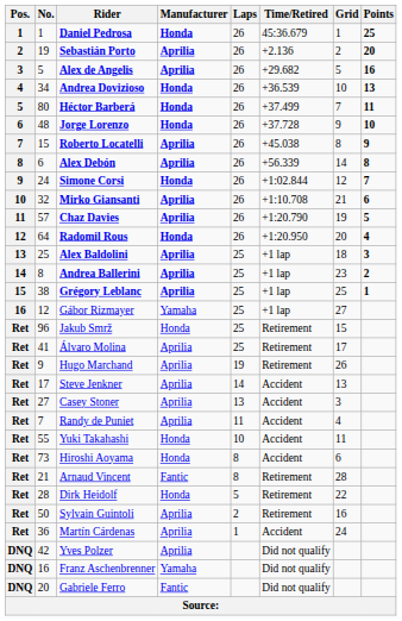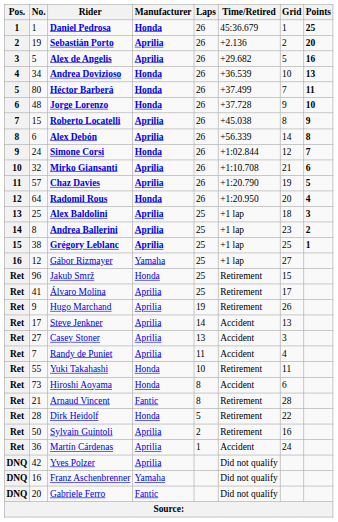 <table class="wikitable" style="font-size: 95%;">
 <tr>
 <th>Pos.</th>
 <th>No.</th>
 <th>Rider</th>
 <th>Manufacturer</th>
 <th>Laps</th>
 <th>Time/Retired</th>
 <th>Grid</th>
 <th>Points</th>
 </tr>
 <tr>
 <th>1</th>
 <td>1</td>
 <td> <strong><a href='#'>Daniel Pedrosa</a></strong></td>
 <td><strong><a href='#'>Honda</a></strong></td>
 <td>26</td>
 <td>45:36.679</td>
 <td>1</td>
 <td><strong>25</strong></td>
 </tr>
 <tr>
 <th>2</th>
 <td>19</td>
 <td> <strong><a href='#'>Sebastián Porto</a></strong></td>
 <td><strong><a href='#'>Aprilia</a></strong></td>
 <td>26</td>
 <td>+2.136</td>
 <td>2</td>
 <td><strong>20</strong></td>
 </tr>
 <tr>
 <th>3</th>
 <td>5</td>
 <td> <strong><a href='#'>Alex de Angelis</a></strong></td>
 <td><strong><a href='#'>Aprilia</a></strong></td>
 <td>26</td>
 <td>+29.682</td>
 <td>5</td>
 <td><strong>16</strong></td>
 </tr>
 <tr>
 <th>4</th>
 <td>34</td>
 <td> <strong><a href='#'>Andrea Dovizioso</a></strong></td>
 <td><strong><a href='#'>Honda</a></strong></td>
 <td>26</td>
 <td>+36.539</td>
 <td>10</td>
 <td><strong>13</strong></td>
 </tr>
 <tr>
 <th>5</th>
 <td>80</td>
 <td> <strong><a href='#'>Héctor Barberá</a></strong></td>
 <td><strong><a href='#'>Honda</a></strong></td>
 <td>26</td>
 <td>+37.499</td>
 <td>7</td>
 <td><strong>11</strong></td>
 </tr>
 <tr>
 <th>6</th>
 <td>48</td>
 <td> <strong><a href='#'>Jorge Lorenzo</a></strong></td>
 <td><strong><a href='#'>Honda</a></strong></td>
 <td>26</td>
 <td>+37.728</td>
 <td>9</td>
 <td><strong>10</strong></td>
 </tr>
 <tr>
 <th>7</th>
 <td>15</td>
 <td> <strong><a href='#'>Roberto Locatelli</a></strong></td>
 <td><strong><a href='#'>Aprilia</a></strong></td>
 <td>26</td>
 <td>+45.038</td>
 <td>8</td>
 <td><strong>9</strong></td>
 </tr>
 <tr>
 <th>8</th>
 <td>6</td>
 <td> <strong><a href='#'>Alex Debón</a></strong></td>
 <td><strong><a href='#'>Aprilia</a></strong></td>
 <td>26</td>
 <td>+56.339</td>
 <td>14</td>
 <td><strong>8</strong></td>
 </tr>
 <tr>
 <th>9</th>
 <td>24</td>
 <td> <strong><a href='#'>Simone Corsi</a></strong></td>
 <td><strong><a href='#'>Honda</a></strong></td>
 <td>26</td>
 <td>+1:02.844</td>
 <td>12</td>
 <td><strong>7</strong></td>
 </tr>
 <tr>
 <th>10</th>
 <td>32</td>
 <td> <strong><a href='#'>Mirko Giansanti</a></strong></td>
 <td><strong><a href='#'>Aprilia</a></strong></td>
 <td>26</td>
 <td>+1:10.708</td>
 <td>21</td>
 <td><strong>6</strong></td>
 </tr>
 <tr>
 <th>11</th>
 <td>57</td>
 <td> <strong><a href='#'>Chaz Davies</a></strong></td>
 <td><strong><a href='#'>Aprilia</a></strong></td>
 <td>26</td>
 <td>+1:20.790</td>
 <td>19</td>
 <td><strong>5</strong></td>
 </tr>
 <tr>
 <th>12</th>
 <td>64</td>
 <td> <strong><a href='#'>Radomil Rous</a></strong></td>
 <td><strong><a href='#'>Honda</a></strong></td>
 <td>26</td>
 <td>+1:20.950</td>
 <td>20</td>
 <td><strong>4</strong></td>
 </tr>
 <tr>
 <th>13</th>
 <td>25</td>
 <td> <strong><a href='#'>Alex Baldolini</a></strong></td>
 <td><strong><a href='#'>Aprilia</a></strong></td>
 <td>25</td>
 <td>+1 lap</td>
 <td>18</td>
 <td><strong>3</strong></td>
 </tr>
 <tr>
 <th>14</th>
 <td>8</td>
 <td> <strong><a href='#'>Andrea Ballerini</a></strong></td>
 <td><strong><a href='#'>Aprilia</a></strong></td>
 <td>25</td>
 <td>+1 lap</td>
 <td>23</td>
 <td><strong>2</strong></td>
 </tr>
 <tr>
 <th>15</th>
 <td>38</td>
 <td> <strong><a href='#'>Grégory Leblanc</a></strong></td>
 <td><strong><a href='#'>Aprilia</a></strong></td>
 <td>25</td>
 <td>+1 lap</td>
 <td>25</td>
 <td><strong>1</strong></td>
 </tr>
 <tr>
 <th>16</th>
 <td>12</td>
 <td> <a href='#'>Gábor Rizmayer</a></td>
 <td><a href='#'>Yamaha</a></td>
 <td>25</td>
 <td>+1 lap</td>
 <td>27</td>
 <td></td>
 </tr>
 <tr>
 <th>Ret</th>
 <td>96</td>
 <td> <a href='#'>Jakub Smrž</a></td>
 <td><a href='#'>Honda</a></td>
 <td>25</td>
 <td>Retirement</td>
 <td>15</td>
 <td></td>
 </tr>
 <tr>
 <th>Ret</th>
 <td>41</td>
 <td> <a href='#'>Álvaro Molina</a></td>
 <td><a href='#'>Aprilia</a></td>
 <td>25</td>
 <td>Retirement</td>
 <td>17</td>
 <td></td>
 </tr>
 <tr>
 <th>Ret</th>
 <td>9</td>
 <td> <a href='#'>Hugo Marchand</a></td>
 <td><a href='#'>Aprilia</a></td>
 <td>19</td>
 <td>Retirement</td>
 <td>26</td>
 <td></td>
 </tr>
 <tr>
 <th>Ret</th>
 <td>17</td>
 <td> <a href='#'>Steve Jenkner</a></td>
 <td><a href='#'>Aprilia</a></td>
 <td>14</td>
 <td>Accident</td>
 <td>13</td>
 <td></td>
 </tr>
 <tr>
 <th>Ret</th>
 <td>27</td>
 <td> <a href='#'>Casey Stoner</a></td>
 <td><a href='#'>Aprilia</a></td>
 <td>13</td>
 <td>Accident</td>
 <td>3</td>
 <td></td>
 </tr>
 <tr>
 <th>Ret</th>
 <td>7</td>
 <td> <a href='#'>Randy de Puniet</a></td>
 <td><a href='#'>Aprilia</a></td>
 <td>11</td>
 <td>Accident</td>
 <td>4</td>
 <td></td>
 </tr>
 <tr>
 <th>Ret</th>
 <td>55</td>
 <td> <a href='#'>Yuki Takahashi</a></td>
 <td><a href='#'>Honda</a></td>
 <td>10</td>
-<td>Accident</td>
+<td>Retirement</td>
 <td>11</td>
 <td></td>
 </tr>
 <tr>
 <th>Ret</th>
 <td>73</td>
 <td> <a href='#'>Hiroshi Aoyama</a></td>
 <td><a href='#'>Honda</a></td>
 <td>8</td>
 <td>Accident</td>
 <td>6</td>
 <td></td>
 </tr>
 <tr>
 <th>Ret</th>
 <td>21</td>
 <td> <a href='#'>Arnaud Vincent</a></td>
 <td><a href='#'>Fantic</a></td>
 <td>8</td>
 <td>Retirement</td>
 <td>28</td>
 <td></td>
 </tr>
 <tr>
 <th>Ret</th>
 <td>28</td>
 <td> <a href='#'>Dirk Heidolf</a></td>
 <td><a href='#'>Honda</a></td>
 <td>5</td>
 <td>Retirement</td>
 <td>22</td>
 <td></td>
 </tr>
 <tr>
 <th>Ret</th>
 <td>50</td>
 <td> <a href='#'>Sylvain Guintoli</a></td>
 <td><a href='#'>Aprilia</a></td>
 <td>2</td>
 <td>Retirement</td>
 <td>16</td>
 <td></td>
 </tr>
 <tr>
 <th>Ret</th>
 <td>36</td>
 <td> <a href='#'>Martín Cárdenas</a></td>
 <td><a href='#'>Aprilia</a></td>
 <td>1</td>
 <td>Accident</td>
 <td>24</td>
 <td></td>
 </tr>
 <tr>
 <th>DNQ</th>
 <td>42</td>
 <td> <a href='#'>Yves Polzer</a></td>
 <td><a href='#'>Aprilia</a></td>
 <td></td>
 <td>Did not qualify</td>
 <td></td>
 <td></td>
 </tr>
 <tr>
 <th>DNQ</th>
 <td>16</td>
 <td> <a href='#'>Franz Aschenbrenner</a></td>
 <td><a href='#'>Yamaha</a></td>
 <td></td>
 <td>Did not qualify</td>
 <td></td>
 <td></td>
 </tr>
 <tr>
 <th>DNQ</th>
 <td>20</td>
 <td> <a href='#'>Gabriele Ferro</a></td>
 <td><a href='#'>Fantic</a></td>
 <td></td>
 <td>Did not qualify</td>
 <td></td>
 <td></td>
 </tr>
 <tr>
 <th colspan=8>Source: </th>
 </tr>
 </table>
